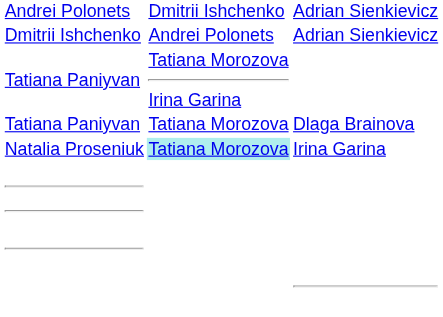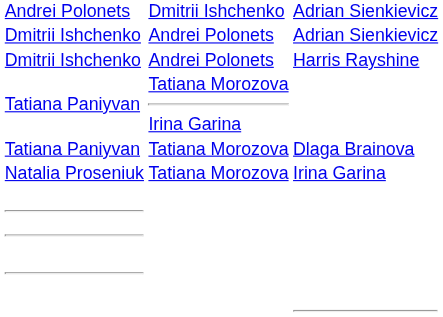 <table>
 <tr>
 <th scope=row style="text-align:left"></th>
 <td> <a href='#'>Andrei Polonets</a></td>
 <td> <a href='#'>Dmitrii Ishchenko</a></td>
 <td> <a href='#'>Adrian Sienkievicz</a></td>
 </tr>
 <tr>
 <th scope=row style="text-align:left"></th>
 <td> <a href='#'>Dmitrii Ishchenko</a></td>
 <td> <a href='#'>Andrei Polonets</a></td>
 <td> <a href='#'>Adrian Sienkievicz</a></td>
+</tr>
+<tr>
+<th scope=row style="text-align:left"></th>
+<td> <a href='#'>Dmitrii Ishchenko</a></td>
+<td> <a href='#'>Andrei Polonets</a></td>
+<td> <a href='#'>Harris Rayshine</a></td>
 </tr>
 <tr>
 <th scope=row style="text-align:left"></th>
 <td> <a href='#'>Tatiana Paniyvan</a></td>
 <td> <a href='#'>Tatiana Morozova</a><hr> <a href='#'>Irina Garina</a></td>
 <td></td>
 </tr>
 <tr>
 <th scope=row style="text-align:left"></th>
 <td> <a href='#'>Tatiana Paniyvan</a></td>
 <td> <a href='#'>Tatiana Morozova</a></td>
 <td> <a href='#'>Dlaga Brainova</a></td>
 </tr>
 <tr>
 <th scope=row style="text-align:left"></th>
 <td> <a href='#'>Natalia Proseniuk</a></td>
-<td style="background: paleturquoise;"> <a href='#'>Tatiana Morozova</a></td>
+<td> <a href='#'>Tatiana Morozova</a></td>
 <td> <a href='#'>Irina Garina</a></td>
 </tr>
 <tr>
 <th scope=row style="text-align:left"></th>
 <td></td>
 <td></td>
 <td></td>
 </tr>
 <tr>
 <th scope=row style="text-align:left"></th>
 <td></td>
 <td></td>
 <td></td>
 </tr>
 <tr>
 <th scope=row style="text-align:left"></th>
 <td></td>
 <td></td>
 <td></td>
 </tr>
 <tr>
 <th scope=row style="text-align:left"></th>
 <td><hr></td>
 <td></td>
 <td></td>
 </tr>
 <tr>
 <th scope=row style="text-align:left"></th>
 <td><hr></td>
 <td></td>
 <td></td>
 </tr>
 <tr>
 <th scope=row style="text-align:left"></th>
 <td></td>
 <td></td>
 <td></td>
 </tr>
 <tr>
 <th scope=row style="text-align:left"></th>
 <td></td>
 <td></td>
 <td></td>
 </tr>
 <tr>
 <th scope=row style="text-align:left"></th>
 <td></td>
 <td></td>
 <td></td>
 </tr>
 <tr>
 <th scope=row style="text-align:left"></th>
 <td><hr></td>
 <td></td>
 <td></td>
 </tr>
 <tr>
 <th scope=row style="text-align:left"></th>
 <td></td>
 <td></td>
 <td></td>
 </tr>
 <tr>
 <th scope=row style="text-align:left"></th>
 <td></td>
 <td></td>
 <td></td>
 </tr>
 <tr>
 <th scope=row style="text-align:left"></th>
 <td></td>
 <td></td>
 <td></td>
 </tr>
 <tr>
 <th scope=row style="text-align:left"></th>
 <td></td>
 <td></td>
 <td><hr></td>
 </tr>
 <tr>
 <th scope=row style="text-align:left"></th>
 <td></td>
 <td></td>
 <td></td>
 </tr>
 <tr>
 <th scope=row style="text-align:left"></th>
 <td></td>
 <td></td>
 <td></td>
 </tr>
 </table>
